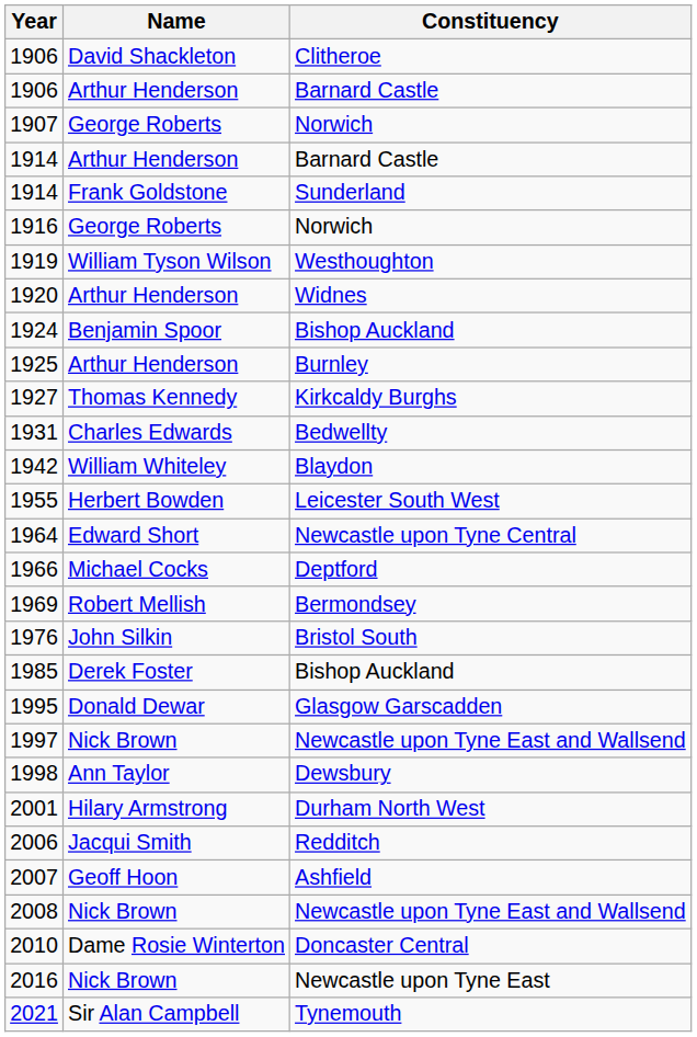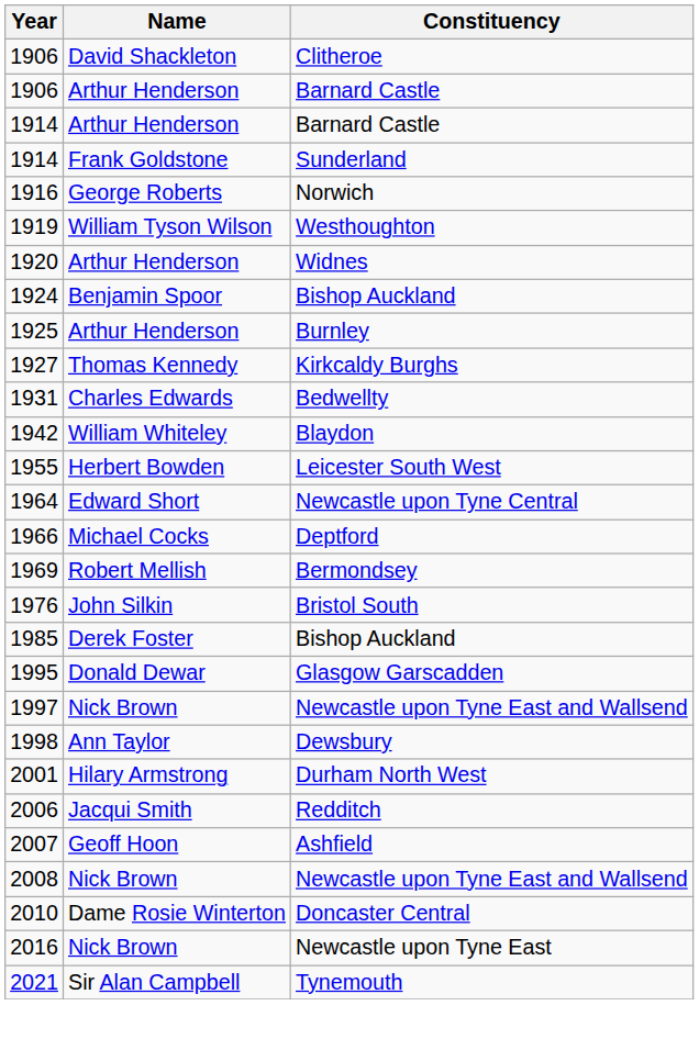 <table class="wikitable sortable">
 <tr>
 <th>Year</th>
 <th>Name</th>
 <th>Constituency</th>
 </tr>
 <tr>
 <td>1906</td>
 <td><a href='#'>David Shackleton</a></td>
 <td><a href='#'>Clitheroe</a></td>
 </tr>
 <tr>
 <td>1906</td>
 <td><a href='#'>Arthur Henderson</a></td>
 <td><a href='#'>Barnard Castle</a></td>
-</tr>
-<tr>
-<td>1907</td>
-<td><a href='#'>George Roberts</a></td>
-<td><a href='#'>Norwich</a></td>
 </tr>
 <tr>
 <td>1914</td>
 <td><a href='#'>Arthur Henderson</a></td>
 <td>Barnard Castle</td>
 </tr>
 <tr>
 <td>1914</td>
 <td><a href='#'>Frank Goldstone</a></td>
 <td><a href='#'>Sunderland</a></td>
 </tr>
 <tr>
 <td>1916</td>
 <td><a href='#'>George Roberts</a></td>
 <td>Norwich</td>
 </tr>
 <tr>
 <td>1919</td>
 <td><a href='#'>William Tyson Wilson</a></td>
 <td><a href='#'>Westhoughton</a></td>
 </tr>
 <tr>
 <td>1920</td>
 <td><a href='#'>Arthur Henderson</a></td>
 <td><a href='#'>Widnes</a></td>
 </tr>
 <tr>
 <td>1924</td>
 <td><a href='#'>Benjamin Spoor</a></td>
 <td><a href='#'>Bishop Auckland</a></td>
 </tr>
 <tr>
 <td>1925</td>
 <td><a href='#'>Arthur Henderson</a></td>
 <td><a href='#'>Burnley</a></td>
 </tr>
 <tr>
 <td>1927</td>
 <td><a href='#'>Thomas Kennedy</a></td>
 <td><a href='#'>Kirkcaldy Burghs</a></td>
 </tr>
 <tr>
 <td>1931</td>
 <td><a href='#'>Charles Edwards</a></td>
 <td><a href='#'>Bedwellty</a></td>
 </tr>
 <tr>
 <td>1942</td>
 <td><a href='#'>William Whiteley</a></td>
 <td><a href='#'>Blaydon</a></td>
 </tr>
 <tr>
 <td>1955</td>
 <td><a href='#'>Herbert Bowden</a></td>
 <td><a href='#'>Leicester South West</a></td>
 </tr>
 <tr>
 <td>1964</td>
 <td><a href='#'>Edward Short</a></td>
 <td><a href='#'>Newcastle upon Tyne Central</a></td>
 </tr>
 <tr>
 <td>1966</td>
 <td><a href='#'>Michael Cocks</a></td>
 <td><a href='#'>Deptford</a></td>
 </tr>
 <tr>
 <td>1969</td>
 <td><a href='#'>Robert Mellish</a></td>
 <td><a href='#'>Bermondsey</a></td>
 </tr>
 <tr>
 <td>1976</td>
 <td><a href='#'>John Silkin</a></td>
 <td><a href='#'>Bristol South</a></td>
 </tr>
 <tr>
 <td>1985</td>
 <td><a href='#'>Derek Foster</a></td>
 <td>Bishop Auckland</td>
 </tr>
 <tr>
 <td>1995</td>
 <td><a href='#'>Donald Dewar</a></td>
 <td><a href='#'>Glasgow Garscadden</a></td>
 </tr>
 <tr>
 <td>1997</td>
 <td><a href='#'>Nick Brown</a></td>
 <td><a href='#'>Newcastle upon Tyne East and Wallsend</a></td>
 </tr>
 <tr>
 <td>1998</td>
 <td><a href='#'>Ann Taylor</a></td>
 <td><a href='#'>Dewsbury</a></td>
 </tr>
 <tr>
 <td>2001</td>
 <td><a href='#'>Hilary Armstrong</a></td>
 <td><a href='#'>Durham North West</a></td>
 </tr>
 <tr>
 <td>2006</td>
 <td><a href='#'>Jacqui Smith</a></td>
 <td><a href='#'>Redditch</a></td>
 </tr>
 <tr>
 <td>2007</td>
 <td><a href='#'>Geoff Hoon</a></td>
 <td><a href='#'>Ashfield</a></td>
 </tr>
 <tr>
 <td>2008</td>
 <td><a href='#'>Nick Brown</a></td>
 <td><a href='#'>Newcastle upon Tyne East and Wallsend</a></td>
 </tr>
 <tr>
 <td>2010</td>
 <td>Dame <a href='#'>Rosie Winterton</a></td>
 <td><a href='#'>Doncaster Central</a></td>
 </tr>
 <tr>
 <td>2016</td>
 <td><a href='#'>Nick Brown</a></td>
 <td>Newcastle upon Tyne East</td>
 </tr>
 <tr>
 <td><a href='#'>2021</a></td>
 <td>Sir <a href='#'>Alan Campbell</a></td>
 <td><a href='#'>Tynemouth</a></td>
 </tr>
 </table>
